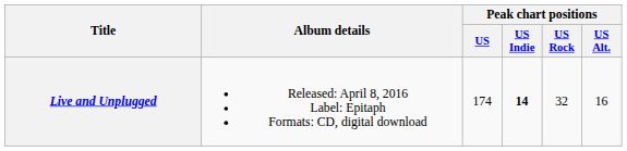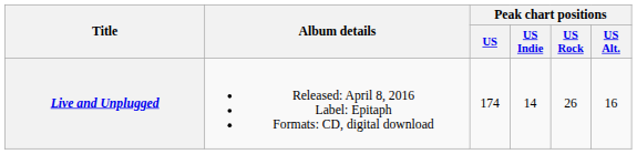 <table class="wikitable plainrowheaders" style="text-align:center;">
 <tr>
 <th scope="col" rowspan="2" style="width:15em;">Title</th>
 <th scope="col" rowspan="2" style="width:20em;">Album details</th>
 <th scope="col" colspan="4">Peak chart positions</th>
 </tr>
 <tr>
 <th scope="col" style="width:3em;font-size:90%;"><a href='#'>US</a><br></th>
 <th scope="col" style="width:3em;font-size:90%;"><a href='#'>US Indie</a><br></th>
 <th scope="col" style="width:3em;font-size:90%;"><a href='#'>US Rock</a><br></th>
 <th scope="col" style="width:3em;font-size:90%;"><a href='#'>US Alt.</a><br></th>
 </tr>
 <tr>
 <th scope="row"><em><a href='#'>Live and Unplugged</a></em></th>
 <td><br><ul><li>Released: April 8, 2016</li><li>Label: Epitaph</li><li>Formats: CD, digital download</li></ul></td>
 <td>174</td>
-<td><strong>14</strong></td>
-<td>32</td>
+<td>14</td>
+<td>26</td>
 <td>16</td>
 </tr>
 </table>
